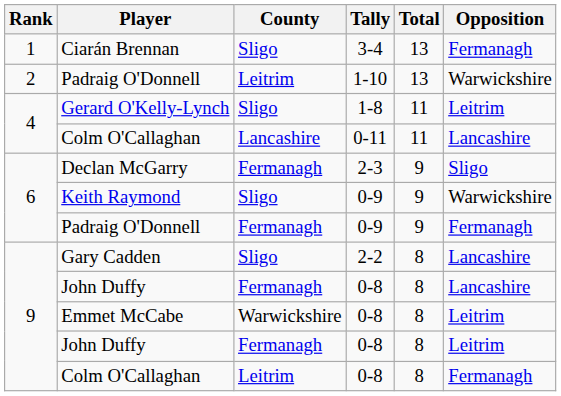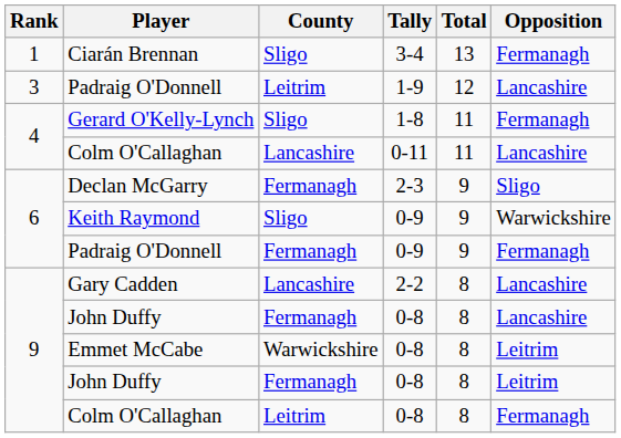 <table class="wikitable">
 <tr>
 <th>Rank</th>
 <th>Player</th>
 <th>County</th>
 <th>Tally</th>
 <th>Total</th>
 <th>Opposition</th>
 </tr>
 <tr>
 <td rowspan=1 align=center>1</td>
 <td>Ciarán Brennan</td>
 <td><a href='#'>Sligo</a></td>
 <td align=center>3-4</td>
 <td align=center>13</td>
 <td><a href='#'>Fermanagh</a></td>
 </tr>
 <tr>
-<td rowspan=1 align=center>2</td>
+<td rowspan=1 align=center>3</td>
 <td>Padraig O'Donnell</td>
 <td><a href='#'>Leitrim</a></td>
-<td align=center>1-10</td>
-<td align=center>13</td>
-<td>Warwickshire</td>
+<td align=center>1-9</td>
+<td align=center>12</td>
+<td><a href='#'>Lancashire</a></td>
 </tr>
 <tr>
 <td rowspan=2 align=center>4</td>
 <td><a href='#'>Gerard O'Kelly-Lynch</a></td>
 <td><a href='#'>Sligo</a></td>
 <td align=center>1-8</td>
 <td align=center>11</td>
-<td><a href='#'>Leitrim</a></td>
+<td><a href='#'>Fermanagh</a></td>
 </tr>
 <tr>
 <td>Colm O'Callaghan</td>
 <td><a href='#'>Lancashire</a></td>
 <td align=center>0-11</td>
 <td align=center>11</td>
 <td><a href='#'>Lancashire</a></td>
 </tr>
 <tr>
 <td rowspan=3 align=center>6</td>
 <td>Declan McGarry</td>
 <td><a href='#'>Fermanagh</a></td>
 <td align=center>2-3</td>
 <td align=center>9</td>
 <td><a href='#'>Sligo</a></td>
 </tr>
 <tr>
 <td><a href='#'>Keith Raymond</a></td>
 <td><a href='#'>Sligo</a></td>
 <td align=center>0-9</td>
 <td align=center>9</td>
 <td>Warwickshire</td>
 </tr>
 <tr>
 <td>Padraig O'Donnell</td>
 <td><a href='#'>Fermanagh</a></td>
 <td align=center>0-9</td>
 <td align=center>9</td>
 <td><a href='#'>Fermanagh</a></td>
 </tr>
 <tr>
 <td rowspan=5 align=center>9</td>
 <td>Gary Cadden</td>
-<td><a href='#'>Sligo</a></td>
+<td><a href='#'>Lancashire</a></td>
 <td align=center>2-2</td>
 <td align=center>8</td>
 <td><a href='#'>Lancashire</a></td>
 </tr>
 <tr>
 <td>John Duffy</td>
 <td><a href='#'>Fermanagh</a></td>
 <td align=center>0-8</td>
 <td align=center>8</td>
 <td><a href='#'>Lancashire</a></td>
 </tr>
 <tr>
 <td>Emmet McCabe</td>
 <td>Warwickshire</td>
 <td align=center>0-8</td>
 <td align=center>8</td>
 <td><a href='#'>Leitrim</a></td>
 </tr>
 <tr>
 <td>John Duffy</td>
 <td><a href='#'>Fermanagh</a></td>
 <td align=center>0-8</td>
 <td align=center>8</td>
 <td><a href='#'>Leitrim</a></td>
 </tr>
 <tr>
 <td>Colm O'Callaghan</td>
 <td><a href='#'>Leitrim</a></td>
 <td align=center>0-8</td>
 <td align=center>8</td>
 <td><a href='#'>Fermanagh</a></td>
 </tr>
 </table>
